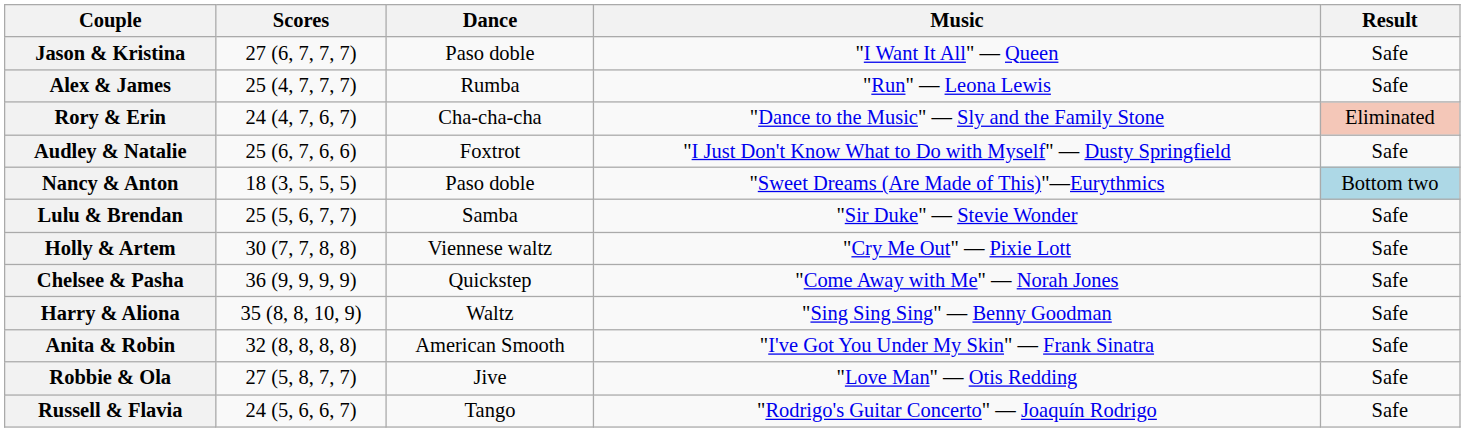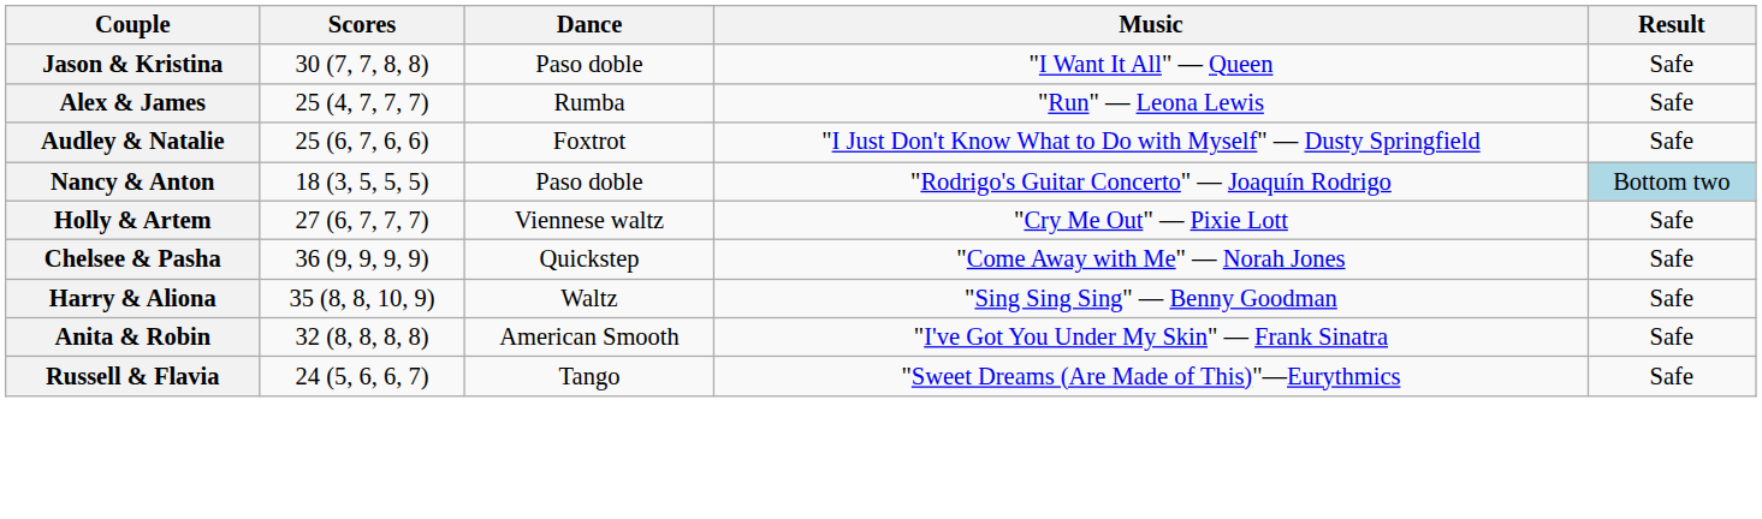 <table class="wikitable sortable" style="text-align:center; width:90%">
 <tr>
 <th scope="col">Couple</th>
 <th scope="col">Scores</th>
 <th scope="col" class="unsortable">Dance</th>
 <th scope="col" class="unsortable">Music</th>
 <th scope="col" class="unsortable">Result</th>
 </tr>
 <tr>
 <th scope="row">Jason & Kristina</th>
-<td>27 (6, 7, 7, 7)</td>
+<td>30 (7, 7, 8, 8)</td>
 <td>Paso doble</td>
 <td>"<a href='#'>I Want It All</a>" — <a href='#'>Queen</a></td>
 <td>Safe</td>
 </tr>
 <tr>
 <th scope="row">Alex & James</th>
 <td>25 (4, 7, 7, 7)</td>
 <td>Rumba</td>
 <td>"<a href='#'>Run</a>" — <a href='#'>Leona Lewis</a></td>
 <td>Safe</td>
 </tr>
 <tr>
-<th scope="row">Rory & Erin</th>
-<td>24 (4, 7, 6, 7)</td>
-<td>Cha-cha-cha</td>
-<td>"<a href='#'>Dance to the Music</a>" — <a href='#'>Sly and the Family Stone</a></td>
-<td bgcolor="f4c7b8">Eliminated</td>
-</tr>
-<tr>
 <th scope="row">Audley & Natalie</th>
 <td>25 (6, 7, 6, 6)</td>
 <td>Foxtrot</td>
 <td>"<a href='#'>I Just Don't Know What to Do with Myself</a>" — <a href='#'>Dusty Springfield</a></td>
 <td>Safe</td>
 </tr>
 <tr>
 <th scope="row">Nancy & Anton</th>
 <td>18 (3, 5, 5, 5)</td>
 <td>Paso doble</td>
-<td>"<a href='#'>Sweet Dreams (Are Made of This)</a>"—<a href='#'>Eurythmics</a></td>
+<td>"<a href='#'>Rodrigo's Guitar Concerto</a>" — <a href='#'>Joaquín Rodrigo</a></td>
 <td bgcolor="lightblue">Bottom two</td>
 </tr>
 <tr>
-<th scope="row">Lulu & Brendan</th>
-<td>25 (5, 6, 7, 7)</td>
-<td>Samba</td>
-<td>"<a href='#'>Sir Duke</a>" — <a href='#'>Stevie Wonder</a></td>
-<td>Safe</td>
-</tr>
-<tr>
 <th scope="row">Holly & Artem</th>
-<td>30 (7, 7, 8, 8)</td>
+<td>27 (6, 7, 7, 7)</td>
 <td>Viennese waltz</td>
 <td>"<a href='#'>Cry Me Out</a>" — <a href='#'>Pixie Lott</a></td>
 <td>Safe</td>
 </tr>
 <tr>
 <th scope="row">Chelsee & Pasha</th>
 <td>36 (9, 9, 9, 9)</td>
 <td>Quickstep</td>
 <td>"<a href='#'>Come Away with Me</a>" — <a href='#'>Norah Jones</a></td>
 <td>Safe</td>
 </tr>
 <tr>
 <th scope="row">Harry & Aliona</th>
 <td>35 (8, 8, 10, 9)</td>
 <td>Waltz</td>
 <td>"<a href='#'>Sing Sing Sing</a>" — <a href='#'>Benny Goodman</a></td>
 <td>Safe</td>
 </tr>
 <tr>
 <th scope="row">Anita & Robin</th>
 <td>32 (8, 8, 8, 8)</td>
 <td>American Smooth</td>
 <td>"<a href='#'>I've Got You Under My Skin</a>" — <a href='#'>Frank Sinatra</a></td>
 <td>Safe</td>
 </tr>
 <tr>
-<th scope="row">Robbie & Ola</th>
-<td>27 (5, 8, 7, 7)</td>
-<td>Jive</td>
-<td>"<a href='#'>Love Man</a>" — <a href='#'>Otis Redding</a></td>
-<td>Safe</td>
-</tr>
-<tr>
 <th scope="row">Russell & Flavia</th>
 <td>24 (5, 6, 6, 7)</td>
 <td>Tango</td>
-<td>"<a href='#'>Rodrigo's Guitar Concerto</a>" — <a href='#'>Joaquín Rodrigo</a></td>
+<td>"<a href='#'>Sweet Dreams (Are Made of This)</a>"—<a href='#'>Eurythmics</a></td>
 <td>Safe</td>
 </tr>
 </table>
